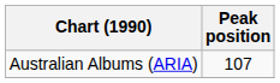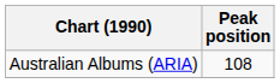 <table class="wikitable">
 <tr>
 <th>Chart (1990)</th>
 <th>Peak<br>position</th>
 </tr>
 <tr>
 <td>Australian Albums (<a href='#'>ARIA</a>)</td>
-<td style="text-align:center;">107</td>
+<td style="text-align:center;">108</td>
 </tr>
 <tr>
 </tr>
 <tr>
 </tr>
 </table>
